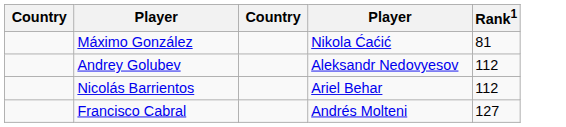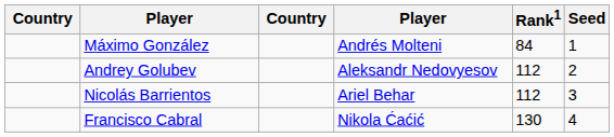 <table class="sortable wikitable">
 <tr>
 <th width="70">Country</th>
 <th width="175">Player</th>
 <th width="70">Country</th>
 <th width="175">Player</th>
 <th>Rank<sup>1</sup></th>
+<th>Seed</th>
 </tr>
 <tr>
 <td></td>
 <td><a href='#'>Máximo González</a></td>
 <td></td>
-<td><a href='#'>Nikola Ćaćić</a></td>
-<td>81</td>
+<td><a href='#'>Andrés Molteni</a></td>
+<td>84</td>
+<td>1</td>
 </tr>
 <tr>
 <td></td>
 <td><a href='#'>Andrey Golubev</a></td>
 <td></td>
 <td><a href='#'>Aleksandr Nedovyesov</a></td>
 <td>112</td>
+<td>2</td>
 </tr>
 <tr>
 <td></td>
 <td><a href='#'>Nicolás Barrientos</a></td>
 <td></td>
 <td><a href='#'>Ariel Behar</a></td>
 <td>112</td>
+<td>3</td>
 </tr>
 <tr>
 <td></td>
 <td><a href='#'>Francisco Cabral</a></td>
 <td></td>
-<td><a href='#'>Andrés Molteni</a></td>
-<td>127</td>
+<td><a href='#'>Nikola Ćaćić</a></td>
+<td>130</td>
+<td>4</td>
 </tr>
 </table>
